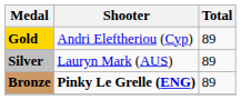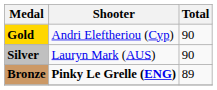 <table class="wikitable">
 <tr>
 <th>Medal</th>
 <th>Shooter</th>
 <th>Total</th>
 </tr>
 <tr>
 <td rowspan="1" bgcolor="gold"><strong>Gold</strong></td>
 <td> <a href='#'>Andri Eleftheriou</a> (<a href='#'>Cyp</a>)</td>
-<td>89</td>
+<td>90</td>
 </tr>
 <tr>
 <td rowspan="1" bgcolor="silver"><strong>Silver</strong></td>
 <td> <a href='#'>Lauryn Mark</a> (<a href='#'>AUS</a>)</td>
-<td>89</td>
+<td>90</td>
 </tr>
 <tr>
 <td rowspan="1" bgcolor="cc9966"><strong>Bronze</strong></td>
 <td><strong> Pinky Le Grelle (<a href='#'>ENG</a>)</strong></td>
 <td>89</td>
 </tr>
 <tr>
 </tr>
 </table>
